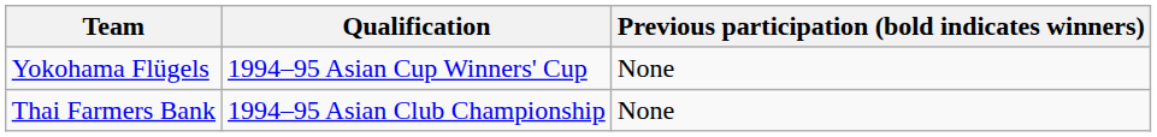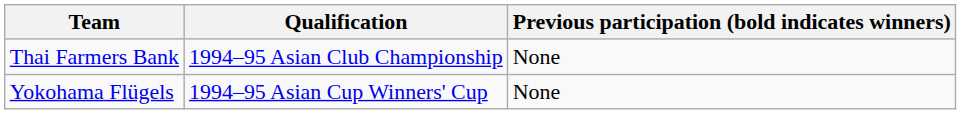 <table class="wikitable">
 <tr>
 <th>Team</th>
 <th>Qualification</th>
 <th>Previous participation (bold indicates winners)</th>
 </tr>
 <tr>
+<td> <a href='#'>Thai Farmers Bank</a></td>
+<td><a href='#'>1994–95 Asian Club Championship</a></td>
+<td>None</td>
+</tr>
+<tr>
 <td> <a href='#'>Yokohama Flügels</a></td>
 <td><a href='#'>1994–95 Asian Cup Winners' Cup</a></td>
 <td>None</td>
 </tr>
-<tr>
-<td> <a href='#'>Thai Farmers Bank</a></td>
-<td><a href='#'>1994–95 Asian Club Championship</a></td>
-<td>None</td>
-</tr>
 </table>
